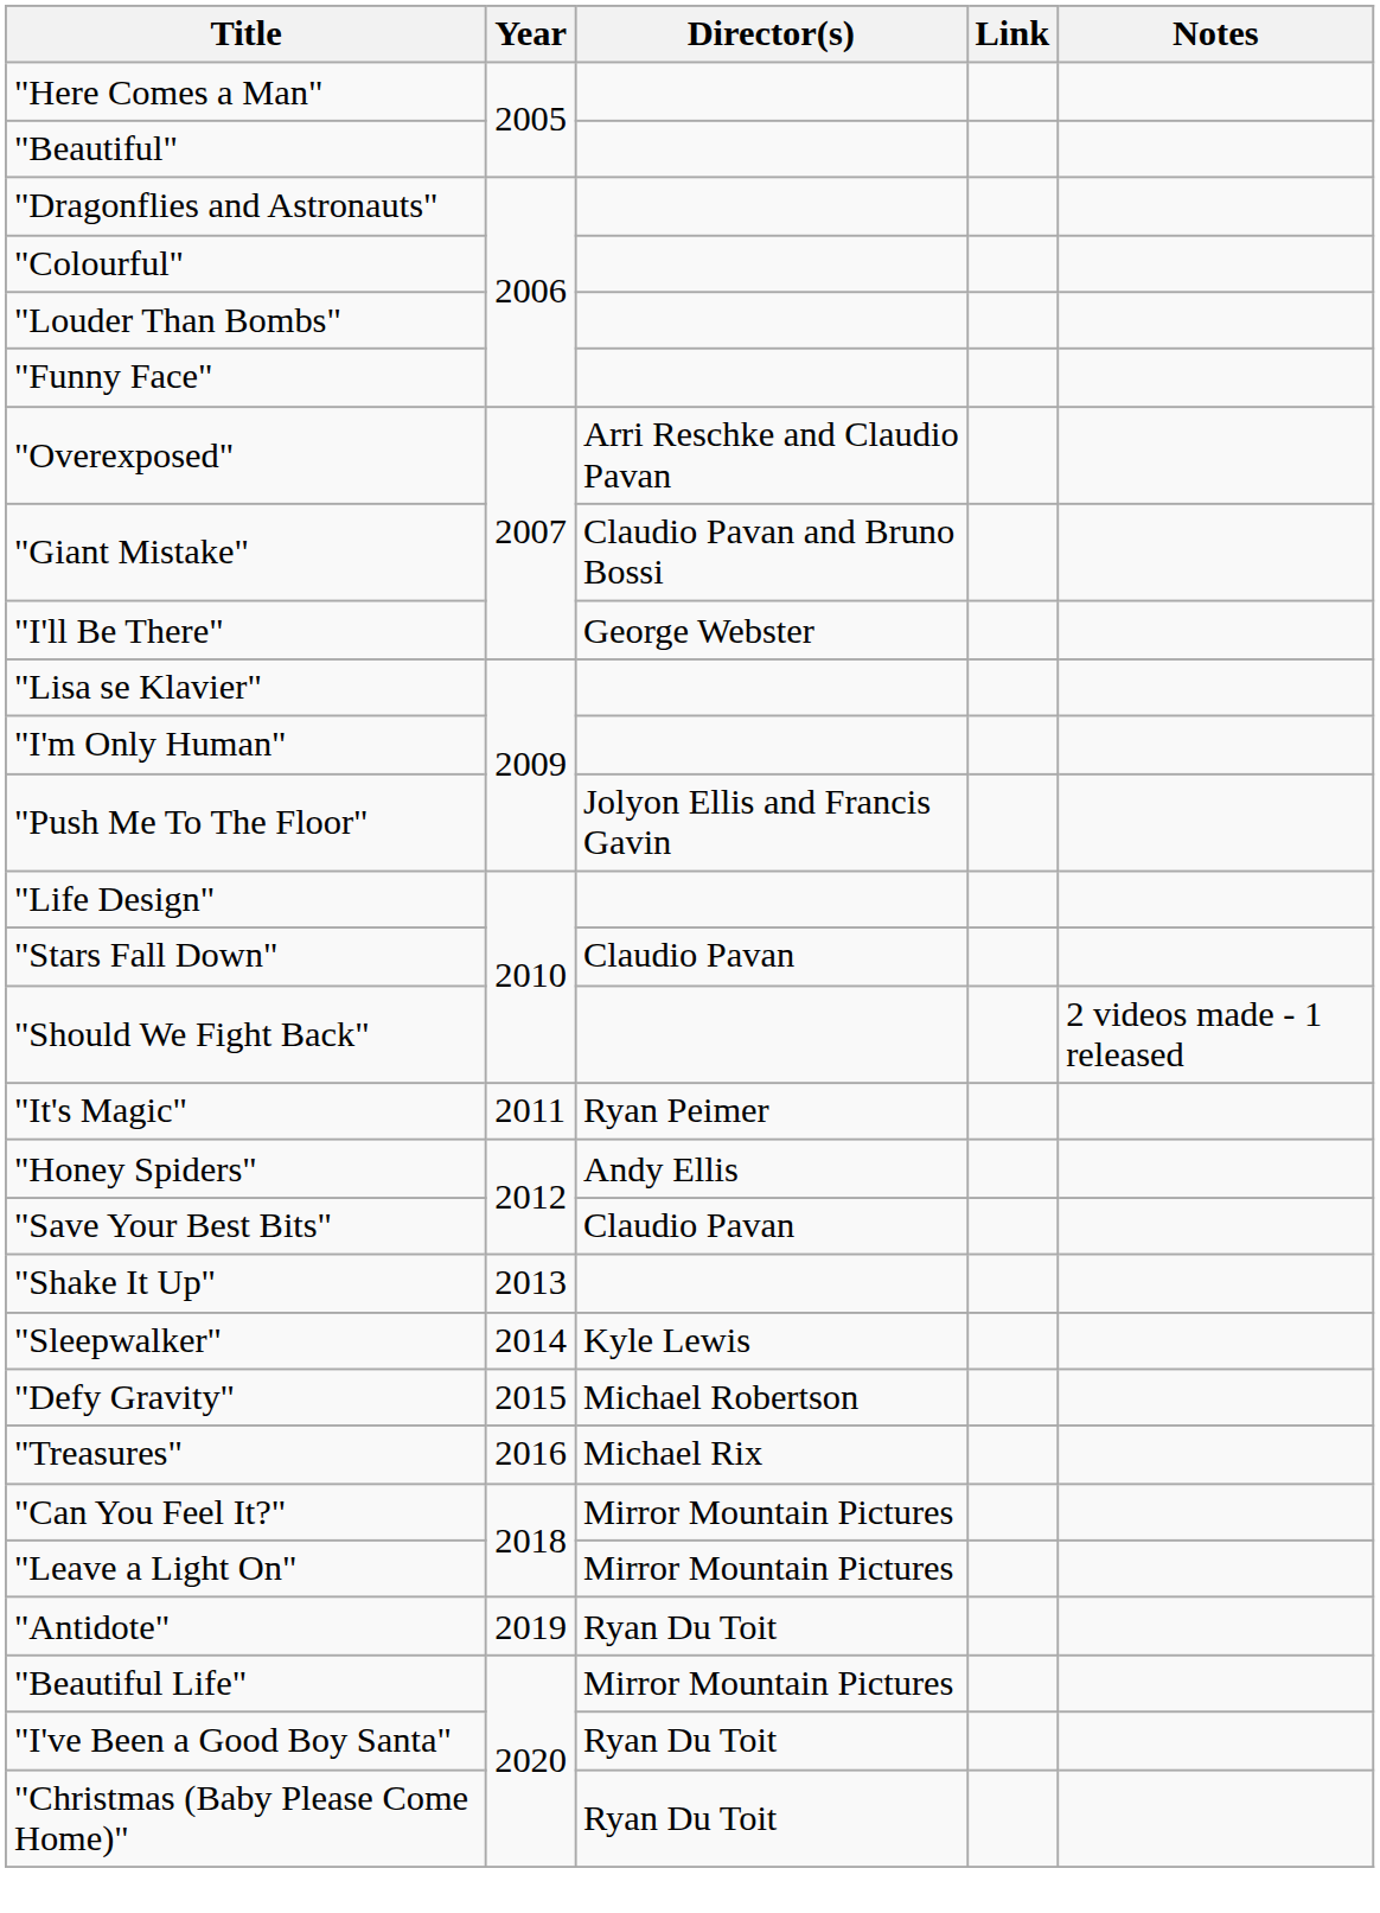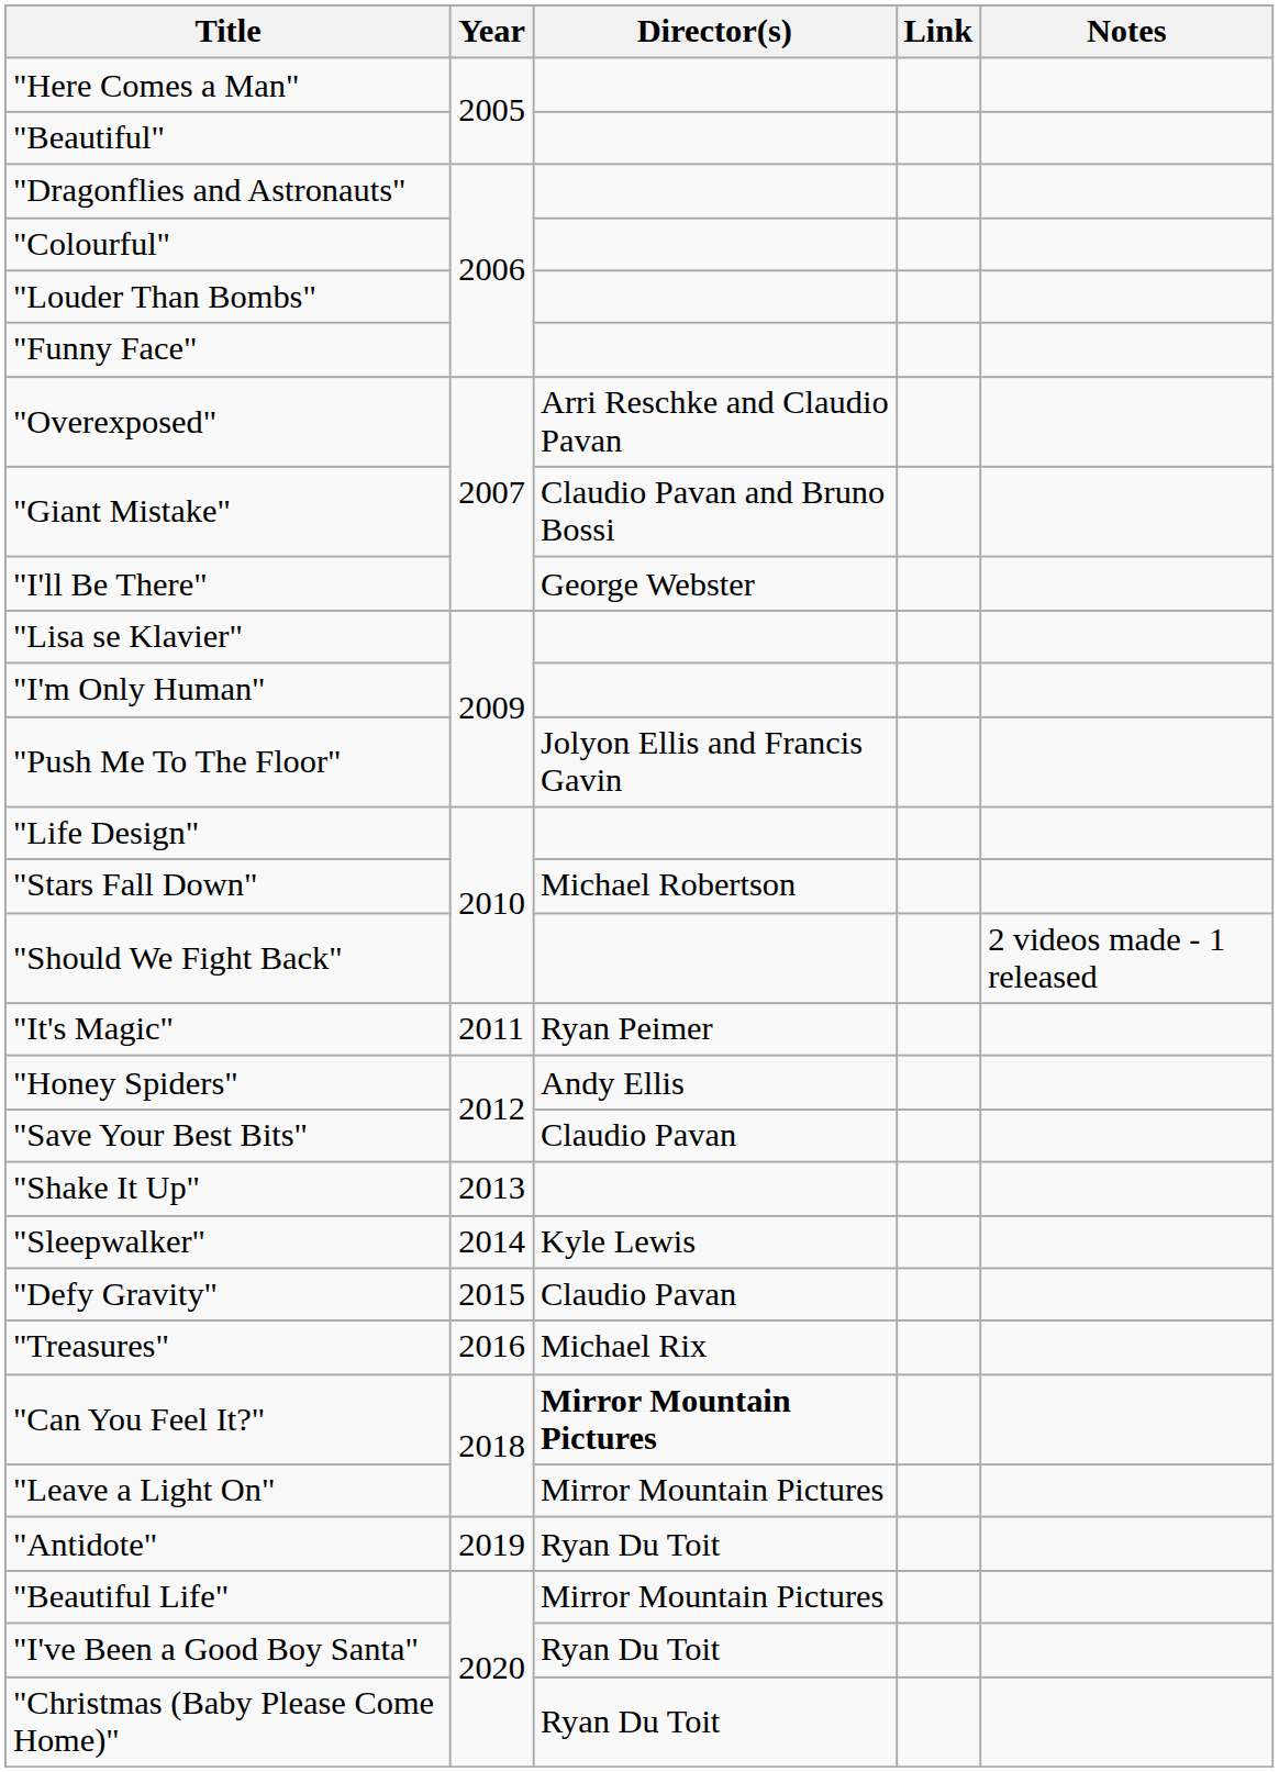 <table class="wikitable">
 <tr>
 <th>Title</th>
 <th>Year</th>
 <th>Director(s)</th>
 <th>Link</th>
 <th>Notes</th>
 </tr>
 <tr>
 <td>"Here Comes a Man"</td>
 <td rowspan=2>2005</td>
 <td></td>
 <td></td>
 <td></td>
 </tr>
 <tr>
 <td>"Beautiful"</td>
 <td></td>
 <td></td>
 <td></td>
 </tr>
 <tr>
 <td>"Dragonflies and Astronauts"</td>
 <td rowspan=4>2006</td>
 <td></td>
 <td></td>
 <td></td>
 </tr>
 <tr>
 <td>"Colourful"</td>
 <td></td>
 <td></td>
 <td></td>
 </tr>
 <tr>
 <td>"Louder Than Bombs"</td>
 <td></td>
 <td></td>
 <td></td>
 </tr>
 <tr>
 <td>"Funny Face"</td>
 <td></td>
 <td></td>
 <td></td>
 </tr>
 <tr>
 <td>"Overexposed"</td>
 <td rowspan=3>2007</td>
 <td>Arri Reschke and Claudio Pavan</td>
 <td></td>
 <td></td>
 </tr>
 <tr>
 <td>"Giant Mistake"</td>
 <td>Claudio Pavan and Bruno Bossi</td>
 <td></td>
 <td></td>
 </tr>
 <tr>
 <td>"I'll Be There"</td>
 <td>George Webster</td>
 <td></td>
 <td></td>
 </tr>
 <tr>
 <td>"Lisa se Klavier"</td>
 <td rowspan=3>2009</td>
 <td></td>
 <td></td>
 <td></td>
 </tr>
 <tr>
 <td>"I'm Only Human"</td>
 <td></td>
 <td></td>
 <td></td>
 </tr>
 <tr>
 <td>"Push Me To The Floor"</td>
 <td>Jolyon Ellis and Francis Gavin</td>
 <td></td>
 <td></td>
 </tr>
 <tr>
 <td>"Life Design"</td>
 <td rowspan=3>2010</td>
 <td></td>
 <td></td>
 <td></td>
 </tr>
 <tr>
 <td>"Stars Fall Down"</td>
-<td>Claudio Pavan</td>
+<td>Michael Robertson</td>
 <td></td>
 <td></td>
 </tr>
 <tr>
 <td>"Should We Fight Back"</td>
 <td></td>
 <td></td>
 <td>2 videos made - 1 released</td>
 </tr>
 <tr>
 <td>"It's Magic"</td>
 <td>2011</td>
 <td>Ryan Peimer</td>
 <td></td>
 <td></td>
 </tr>
 <tr>
 <td>"Honey Spiders"</td>
 <td rowspan=2>2012</td>
 <td>Andy Ellis</td>
 <td></td>
 <td></td>
 </tr>
 <tr>
 <td>"Save Your Best Bits"</td>
 <td>Claudio Pavan</td>
 <td></td>
 <td></td>
 </tr>
 <tr>
 <td>"Shake It Up"</td>
 <td>2013</td>
 <td></td>
 <td></td>
 <td></td>
 </tr>
 <tr>
 <td>"Sleepwalker"</td>
 <td>2014</td>
 <td>Kyle Lewis</td>
 <td></td>
 <td></td>
 </tr>
 <tr>
 <td>"Defy Gravity"</td>
 <td>2015</td>
-<td>Michael Robertson</td>
+<td>Claudio Pavan</td>
 <td></td>
 <td></td>
 </tr>
 <tr>
 <td>"Treasures"</td>
 <td>2016</td>
 <td>Michael Rix</td>
 <td></td>
 <td></td>
 </tr>
 <tr>
 <td>"Can You Feel It?"</td>
 <td rowspan=2>2018</td>
-<td>Mirror Mountain Pictures</td>
+<td><strong>Mirror Mountain Pictures</strong></td>
 <td></td>
 <td></td>
 </tr>
 <tr>
 <td>"Leave a Light On"</td>
 <td>Mirror Mountain Pictures</td>
 <td></td>
 <td></td>
 </tr>
 <tr>
 <td>"Antidote"</td>
 <td>2019</td>
 <td>Ryan Du Toit</td>
 <td></td>
 <td></td>
 </tr>
 <tr>
 <td>"Beautiful Life"</td>
 <td rowspan=3>2020</td>
 <td>Mirror Mountain Pictures</td>
 <td></td>
 <td></td>
 </tr>
 <tr>
 <td>"I've Been a Good Boy Santa"</td>
 <td>Ryan Du Toit</td>
 <td></td>
 <td></td>
 </tr>
 <tr>
 <td>"Christmas (Baby Please Come Home)"</td>
 <td>Ryan Du Toit</td>
 <td></td>
 <td></td>
 </tr>
 <tr>
 </tr>
 </table>
